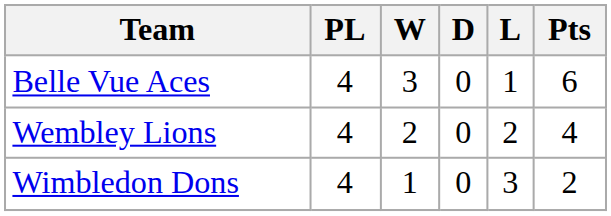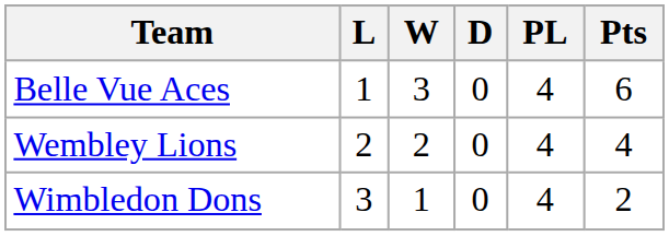 <table class=wikitable width="300" style="background:#FFFFFF;">
 <tr>
 <th>Team</th>
-<th>PL</th>
+<th>L</th>
 <th>W</th>
 <th>D</th>
-<th>L</th>
+<th>PL</th>
 <th>Pts</th>
 </tr>
 <tr>
 <td><a href='#'>Belle Vue Aces</a></td>
-<td align="center">4</td>
+<td align="center">1</td>
 <td align="center">3</td>
 <td align="center">0</td>
-<td align="center">1</td>
+<td align="center">4</td>
 <td align="center">6</td>
 </tr>
 <tr>
 <td><a href='#'>Wembley Lions</a></td>
-<td align="center">4</td>
+<td align="center">2</td>
 <td align="center">2</td>
 <td align="center">0</td>
-<td align="center">2</td>
+<td align="center">4</td>
 <td align="center">4</td>
 </tr>
 <tr>
 <td><a href='#'>Wimbledon Dons</a></td>
-<td align="center">4</td>
+<td align="center">3</td>
 <td align="center">1</td>
 <td align="center">0</td>
-<td align="center">3</td>
+<td align="center">4</td>
 <td align="center">2</td>
 </tr>
 </table>
